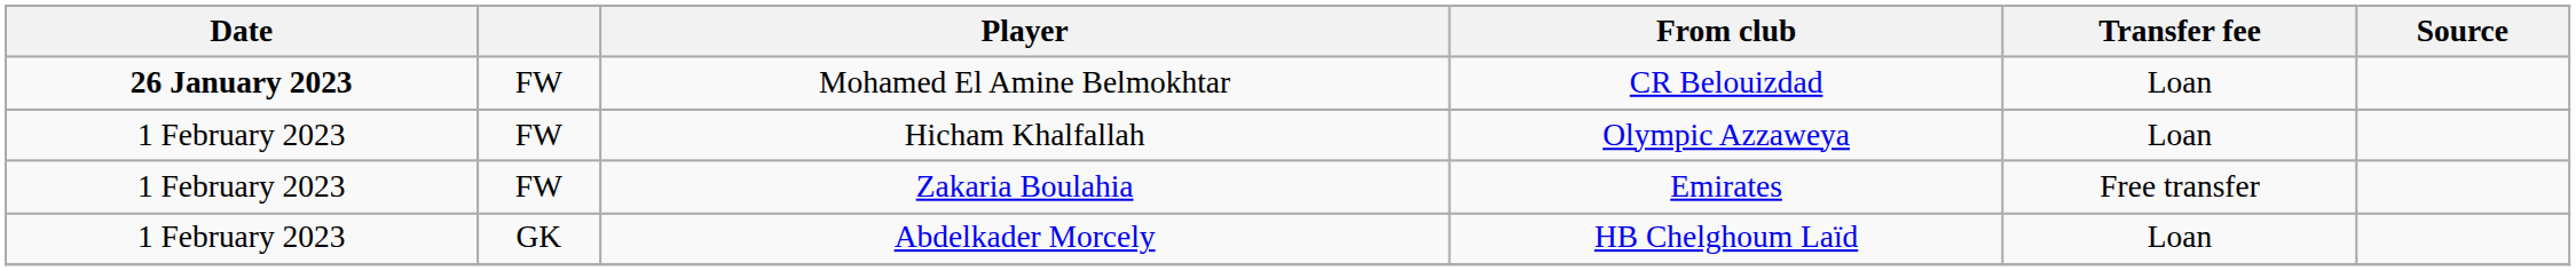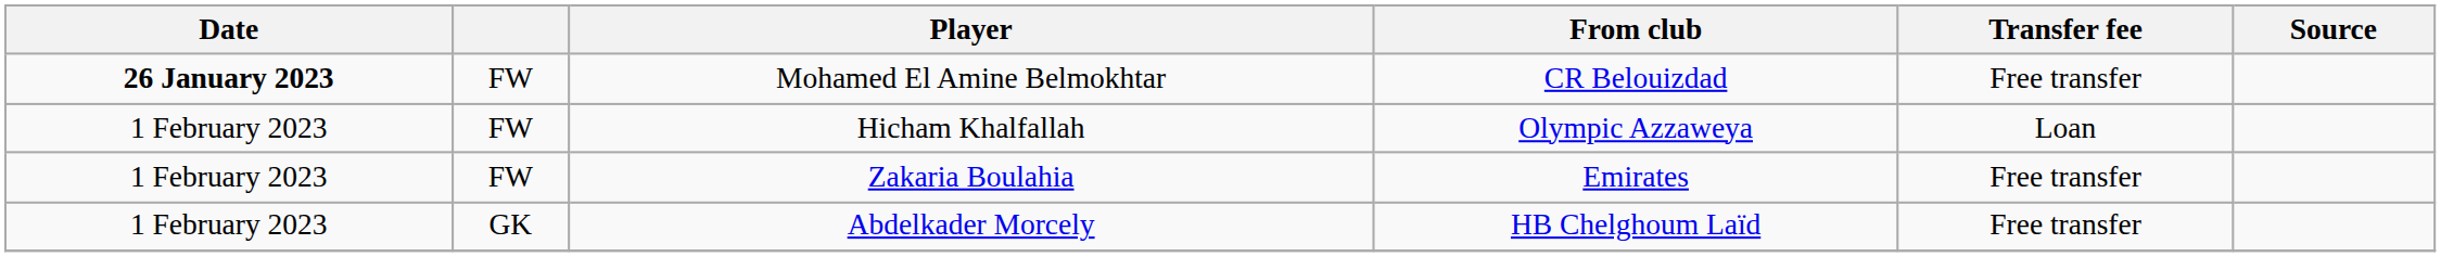 <table class="wikitable sortable" style="width:70%; text-align:center; font-size:85%; text-align:centre;">
 <tr>
 <th>Date</th>
 <th></th>
 <th>Player</th>
 <th>From club</th>
 <th>Transfer fee</th>
 <th>Source</th>
 </tr>
 <tr>
 <td><strong>26 January 2023</strong></td>
 <td>FW</td>
 <td> Mohamed El Amine Belmokhtar</td>
 <td><a href='#'>CR Belouizdad</a></td>
-<td>Loan</td>
+<td>Free transfer</td>
 <td></td>
 </tr>
 <tr>
 <td>1 February 2023</td>
 <td>FW</td>
 <td> Hicham Khalfallah</td>
 <td> <a href='#'>Olympic Azzaweya</a></td>
 <td>Loan</td>
 <td></td>
 </tr>
 <tr>
 <td>1 February 2023</td>
 <td>FW</td>
 <td> <a href='#'>Zakaria Boulahia</a></td>
 <td> <a href='#'>Emirates</a></td>
 <td>Free transfer</td>
 <td></td>
 </tr>
 <tr>
 <td>1 February 2023</td>
 <td>GK</td>
 <td> <a href='#'>Abdelkader Morcely</a></td>
 <td><a href='#'>HB Chelghoum Laïd</a></td>
-<td>Loan</td>
+<td>Free transfer</td>
 <td></td>
 </tr>
 <tr>
 </tr>
 </table>
